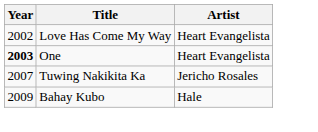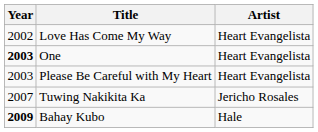 <table class="wikitable">
 <tr>
 <th>Year</th>
 <th>Title</th>
 <th>Artist</th>
 </tr>
 <tr>
 <td>2002</td>
 <td>Love Has Come My Way</td>
 <td>Heart Evangelista</td>
 </tr>
 <tr>
 <td><strong>2003</strong></td>
 <td>One</td>
 <td>Heart Evangelista</td>
 </tr>
 <tr>
+<td>2003</td>
+<td>Please Be Careful with My Heart</td>
+<td>Heart Evangelista</td>
+</tr>
+<tr>
 <td>2007</td>
 <td>Tuwing Nakikita Ka</td>
 <td>Jericho Rosales</td>
 </tr>
 <tr>
-<td>2009</td>
+<td><strong>2009</strong></td>
 <td>Bahay Kubo</td>
 <td>Hale</td>
 </tr>
 </table>
